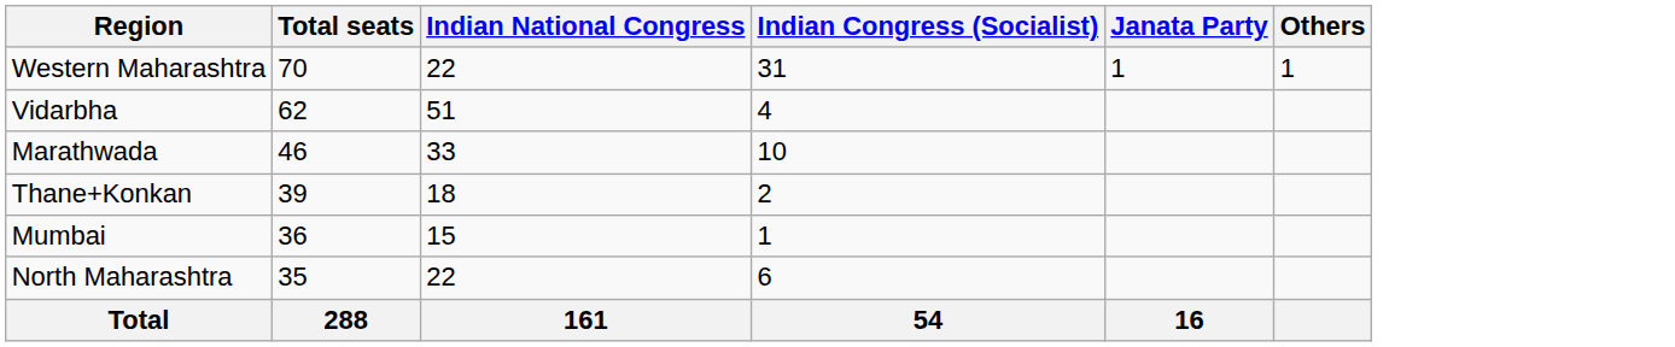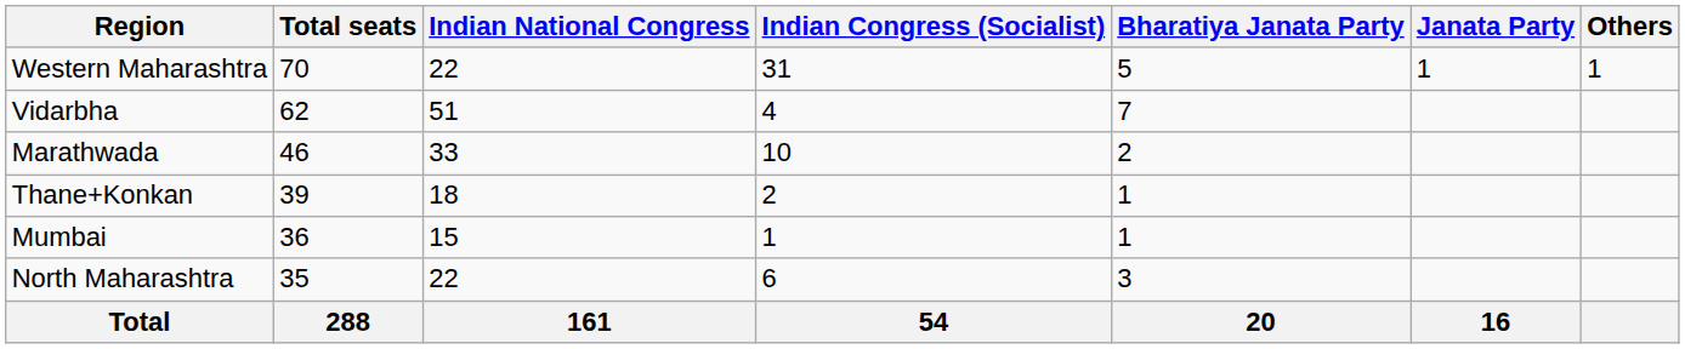 <table class="wikitable sortable">
 <tr>
 <th>Region</th>
 <th>Total seats</th>
 <th><a href='#'>Indian National Congress</a></th>
 <th><a href='#'>Indian Congress (Socialist)</a></th>
+<th><a href='#'>Bharatiya Janata Party</a></th>
 <th><a href='#'>Janata Party</a></th>
 <th>Others</th>
 </tr>
 <tr>
 <td>Western Maharashtra</td>
 <td>70</td>
 <td>22</td>
 <td>31</td>
+<td>5</td>
 <td>1</td>
 <td>1</td>
 </tr>
 <tr>
 <td>Vidarbha</td>
 <td>62</td>
 <td>51</td>
 <td>4</td>
+<td>7</td>
 <td></td>
 <td></td>
 </tr>
 <tr>
 <td>Marathwada</td>
 <td>46</td>
 <td>33</td>
 <td>10</td>
+<td>2</td>
 <td></td>
 <td></td>
 </tr>
 <tr>
 <td>Thane+Konkan</td>
 <td>39</td>
 <td>18</td>
 <td>2</td>
+<td>1</td>
 <td></td>
 <td></td>
 </tr>
 <tr>
 <td>Mumbai</td>
 <td>36</td>
 <td>15</td>
+<td>1</td>
 <td>1</td>
 <td></td>
 <td></td>
 </tr>
 <tr>
 <td>North Maharashtra</td>
 <td>35</td>
 <td>22</td>
 <td>6</td>
+<td>3</td>
 <td></td>
 <td></td>
 </tr>
 <tr>
 <th><strong>Total</strong></th>
 <th><strong>288</strong></th>
 <th>161</th>
 <th>54</th>
+<th>20</th>
 <th>16</th>
 <th></th>
 </tr>
 </table>
